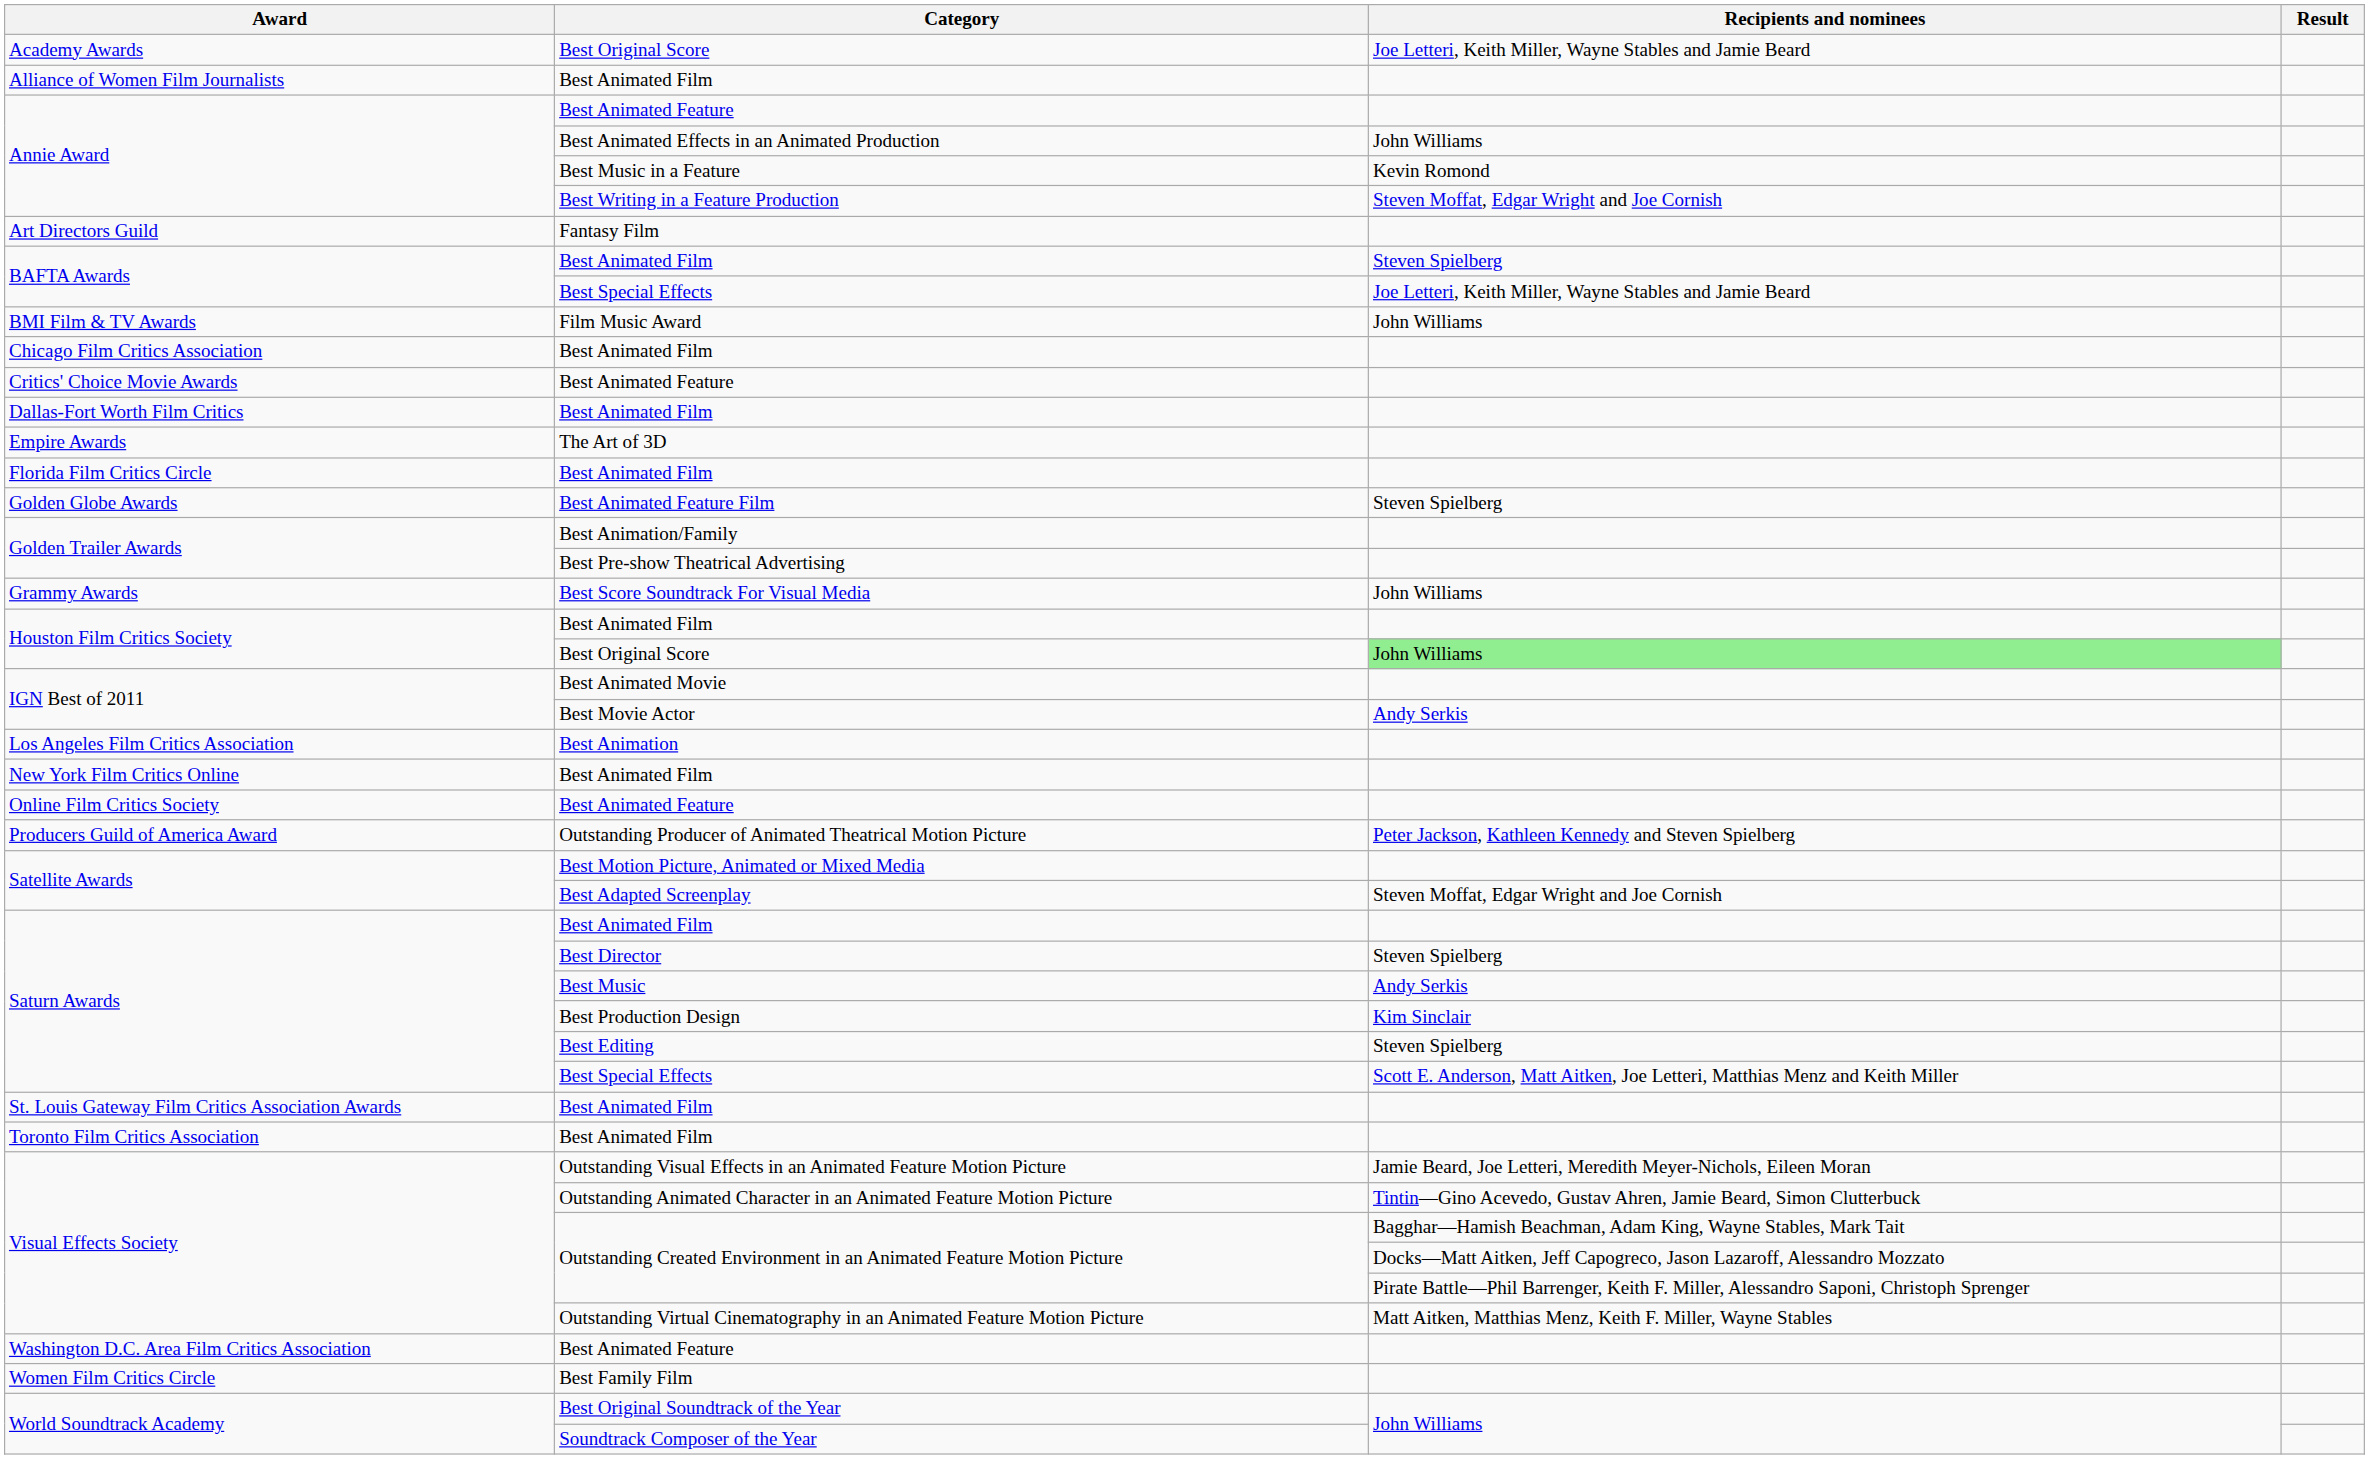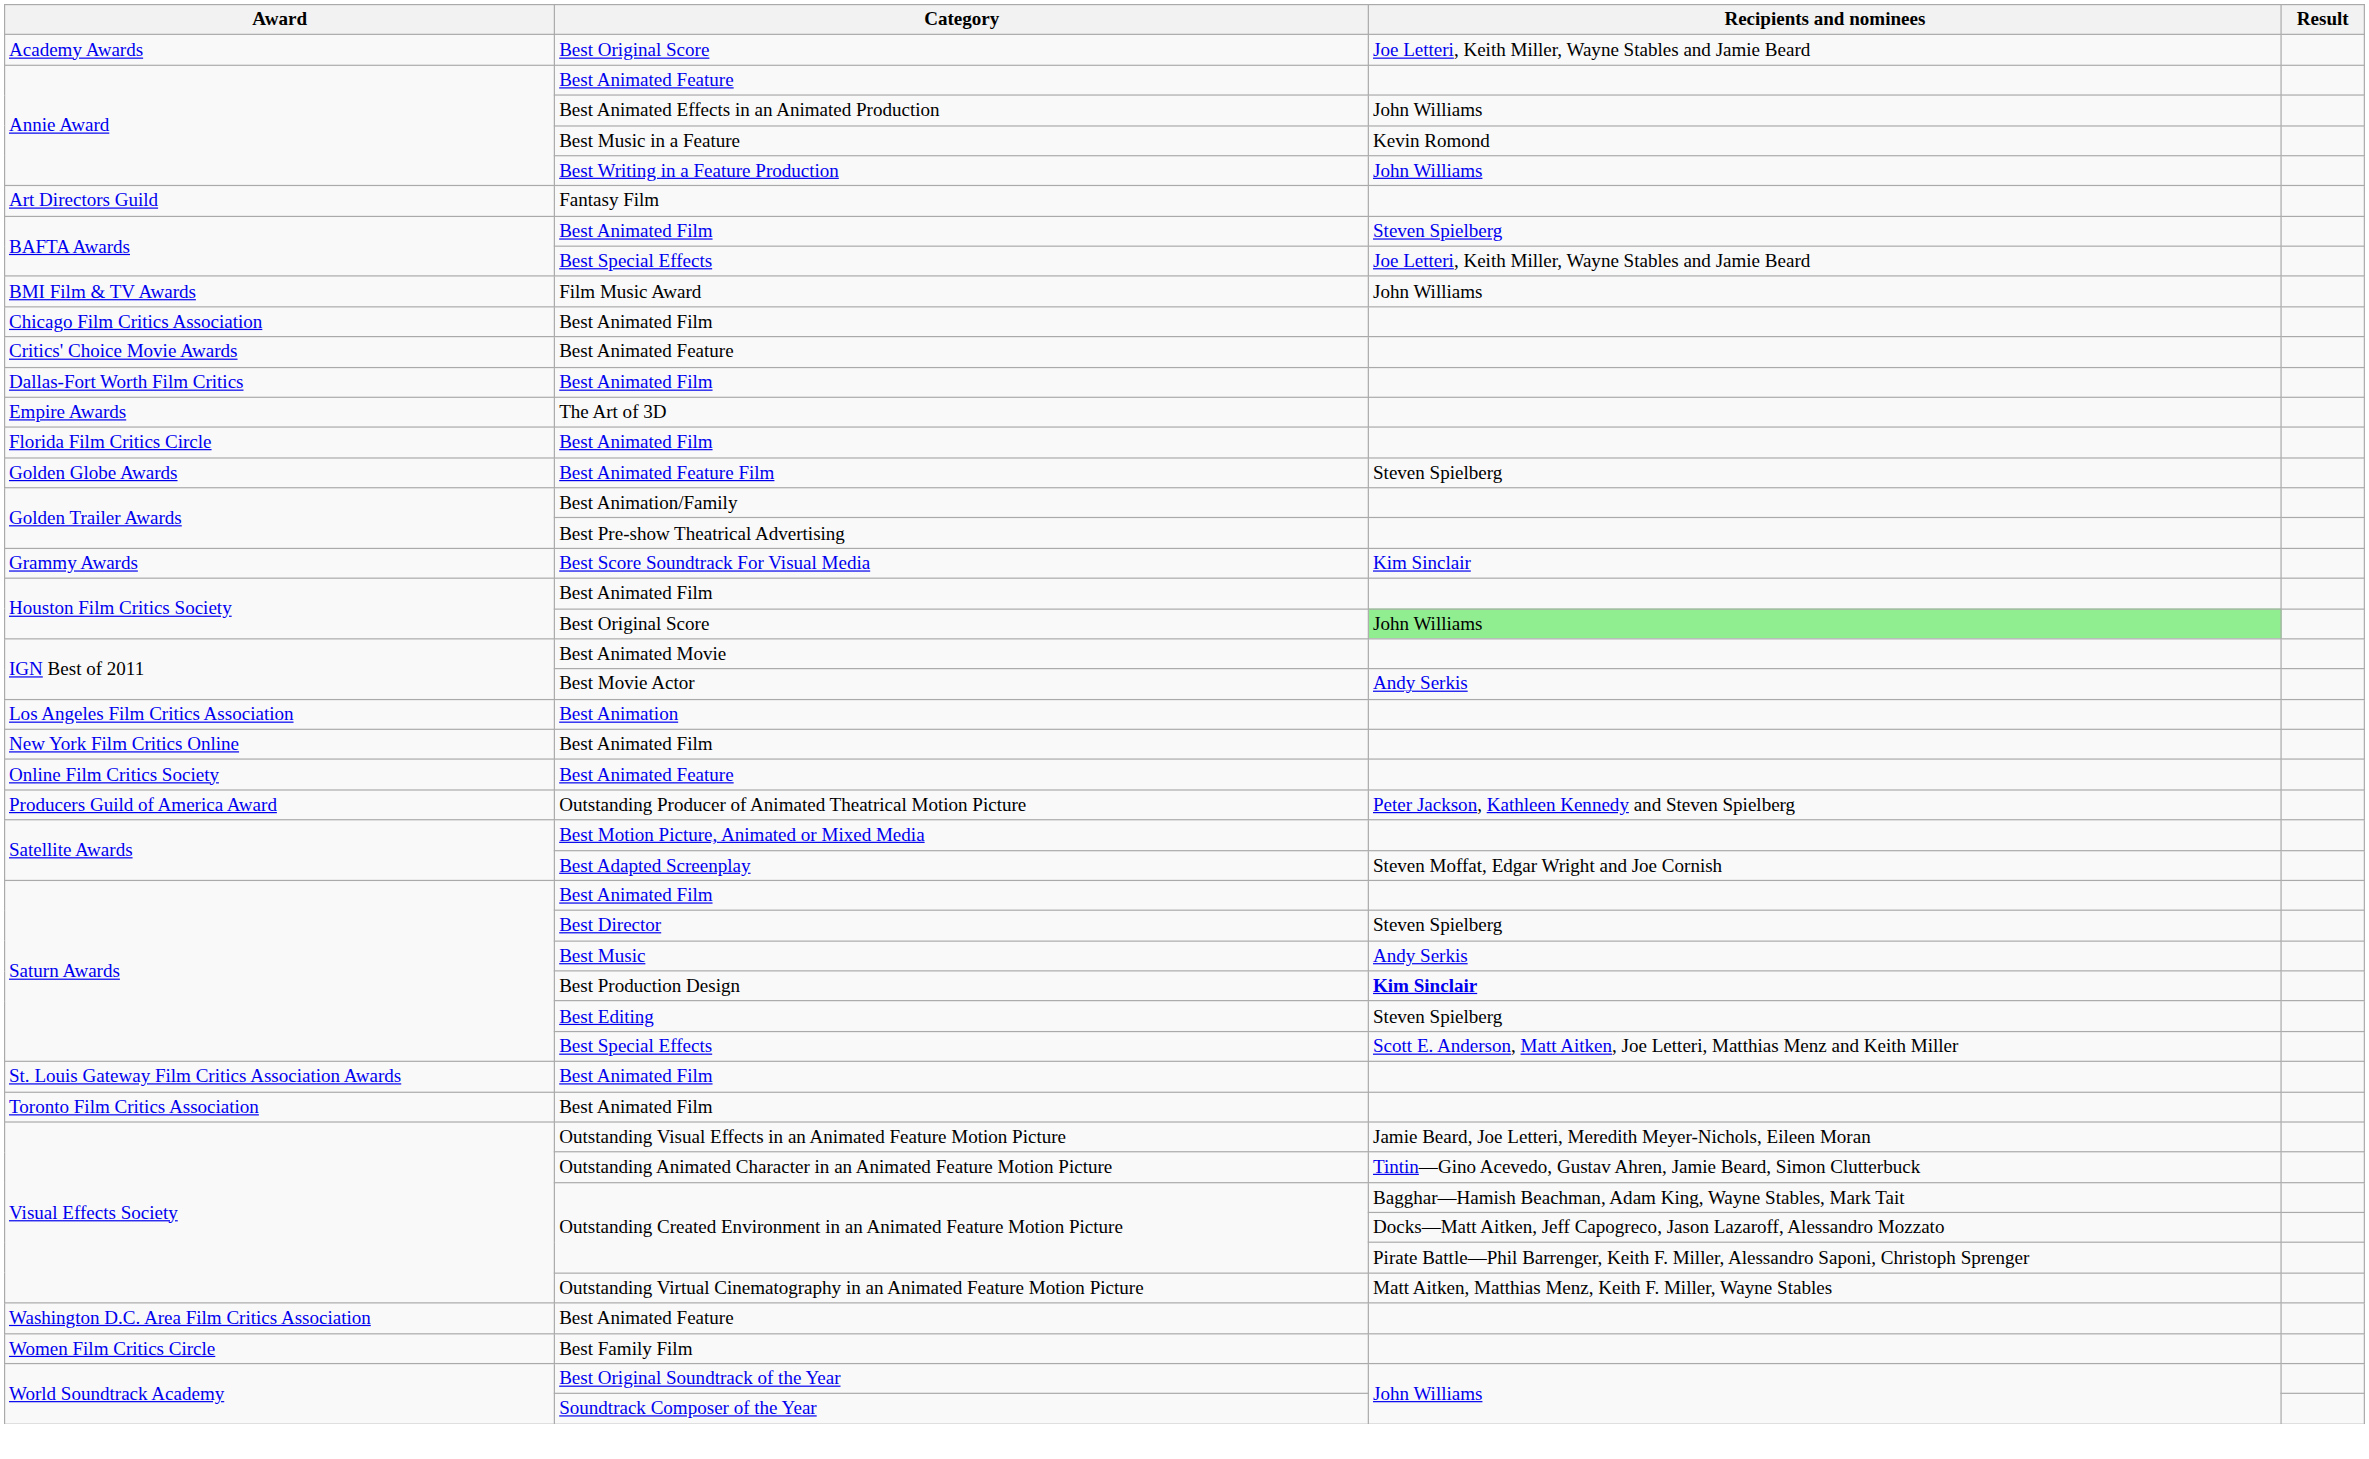 <table class="wikitable sortable plainrowheaders" style="width:100%;">
 <tr>
 <th>Award</th>
 <th>Category</th>
 <th>Recipients and nominees</th>
 <th>Result</th>
 </tr>
 <tr>
 <td><a href='#'>Academy Awards</a></td>
 <td><a href='#'>Best Original Score</a></td>
 <td><a href='#'>Joe Letteri</a>, Keith Miller, Wayne Stables and Jamie Beard</td>
-<td></td>
-</tr>
-<tr>
-<td><a href='#'>Alliance of Women Film Journalists</a></td>
-<td>Best Animated Film</td>
-<td></td>
 <td></td>
 </tr>
 <tr>
 <td rowspan="4"><a href='#'>Annie Award</a></td>
 <td><a href='#'>Best Animated Feature</a></td>
 <td></td>
 <td></td>
 </tr>
 <tr>
 <td>Best Animated Effects in an Animated Production</td>
 <td>John Williams</td>
 <td></td>
 </tr>
 <tr>
 <td>Best Music in a Feature</td>
 <td>Kevin Romond</td>
 <td></td>
 </tr>
 <tr>
 <td><a href='#'>Best Writing in a Feature Production</a></td>
-<td><a href='#'>Steven Moffat</a>, <a href='#'>Edgar Wright</a> and <a href='#'>Joe Cornish</a></td>
+<td><a href='#'>John Williams</a></td>
 <td></td>
 </tr>
 <tr>
 <td><a href='#'>Art Directors Guild</a></td>
 <td>Fantasy Film</td>
 <td></td>
 <td></td>
 </tr>
 <tr>
 <td rowspan="2"><a href='#'>BAFTA Awards</a></td>
 <td><a href='#'>Best Animated Film</a></td>
 <td><a href='#'>Steven Spielberg</a></td>
 <td></td>
 </tr>
 <tr>
 <td><a href='#'>Best Special Effects</a></td>
 <td><a href='#'>Joe Letteri</a>, Keith Miller, Wayne Stables and Jamie Beard</td>
 <td></td>
 </tr>
 <tr>
 <td><a href='#'>BMI Film & TV Awards</a></td>
 <td>Film Music Award</td>
 <td>John Williams</td>
 <td></td>
 </tr>
 <tr>
 <td><a href='#'>Chicago Film Critics Association</a></td>
 <td>Best Animated Film</td>
 <td></td>
 <td></td>
 </tr>
 <tr>
 <td><a href='#'>Critics' Choice Movie Awards</a></td>
 <td>Best Animated Feature</td>
 <td></td>
 <td></td>
 </tr>
 <tr>
 <td><a href='#'>Dallas-Fort Worth Film Critics</a></td>
 <td><a href='#'>Best Animated Film</a></td>
 <td></td>
 <td></td>
 </tr>
 <tr>
 <td><a href='#'>Empire Awards</a></td>
 <td>The Art of 3D</td>
 <td></td>
 <td></td>
 </tr>
 <tr>
 <td><a href='#'>Florida Film Critics Circle</a></td>
 <td><a href='#'>Best Animated Film</a></td>
 <td></td>
 <td></td>
 </tr>
 <tr>
 <td><a href='#'>Golden Globe Awards</a></td>
 <td><a href='#'>Best Animated Feature Film</a></td>
 <td>Steven Spielberg</td>
 <td></td>
 </tr>
 <tr>
 <td rowspan="2"><a href='#'>Golden Trailer Awards</a></td>
 <td>Best Animation/Family</td>
 <td></td>
 <td></td>
 </tr>
 <tr>
 <td>Best Pre-show Theatrical Advertising</td>
 <td></td>
 <td></td>
 </tr>
 <tr>
 <td><a href='#'>Grammy Awards</a></td>
 <td><a href='#'>Best Score Soundtrack For Visual Media</a></td>
-<td>John Williams</td>
+<td><a href='#'>Kim Sinclair</a></td>
 <td></td>
 </tr>
 <tr>
 <td rowspan="2"><a href='#'>Houston Film Critics Society</a></td>
 <td>Best Animated Film</td>
 <td></td>
 <td></td>
 </tr>
 <tr>
 <td>Best Original Score</td>
 <td style="background: lightgreen;">John Williams</td>
 <td></td>
 </tr>
 <tr>
 <td rowspan="2"><a href='#'>IGN</a> Best of 2011</td>
 <td>Best Animated Movie</td>
 <td></td>
 <td></td>
 </tr>
 <tr>
 <td>Best Movie Actor</td>
 <td><a href='#'>Andy Serkis</a></td>
 <td></td>
 </tr>
 <tr>
 <td><a href='#'>Los Angeles Film Critics Association</a></td>
 <td><a href='#'>Best Animation</a></td>
 <td></td>
 <td></td>
 </tr>
 <tr>
 <td><a href='#'>New York Film Critics Online</a></td>
 <td>Best Animated Film</td>
 <td></td>
 <td></td>
 </tr>
 <tr>
 <td><a href='#'>Online Film Critics Society</a></td>
 <td><a href='#'>Best Animated Feature</a></td>
 <td></td>
 <td></td>
 </tr>
 <tr>
 <td><a href='#'>Producers Guild of America Award</a></td>
 <td>Outstanding Producer of Animated Theatrical Motion Picture</td>
 <td><a href='#'>Peter Jackson</a>, <a href='#'>Kathleen Kennedy</a> and Steven Spielberg</td>
 <td></td>
 </tr>
 <tr>
 <td rowspan="2"><a href='#'>Satellite Awards</a></td>
 <td><a href='#'>Best Motion Picture, Animated or Mixed Media</a></td>
 <td></td>
 <td></td>
 </tr>
 <tr>
 <td><a href='#'>Best Adapted Screenplay</a></td>
 <td>Steven Moffat, Edgar Wright and Joe Cornish</td>
 <td></td>
 </tr>
 <tr>
 <td rowspan="6"><a href='#'>Saturn Awards</a></td>
 <td><a href='#'>Best Animated Film</a></td>
 <td></td>
 <td></td>
 </tr>
 <tr>
 <td><a href='#'>Best Director</a></td>
 <td>Steven Spielberg</td>
 <td></td>
 </tr>
 <tr>
 <td><a href='#'>Best Music</a></td>
 <td><a href='#'>Andy Serkis</a></td>
 <td></td>
 </tr>
 <tr>
 <td>Best Production Design</td>
-<td><a href='#'>Kim Sinclair</a></td>
+<td><strong><a href='#'>Kim Sinclair</a></strong></td>
 <td></td>
 </tr>
 <tr>
 <td><a href='#'>Best Editing</a></td>
 <td>Steven Spielberg</td>
 <td></td>
 </tr>
 <tr>
 <td><a href='#'>Best Special Effects</a></td>
 <td><a href='#'>Scott E. Anderson</a>, <a href='#'>Matt Aitken</a>, Joe Letteri, Matthias Menz and Keith Miller</td>
 <td></td>
 </tr>
 <tr>
 <td><a href='#'>St. Louis Gateway Film Critics Association Awards</a></td>
 <td><a href='#'>Best Animated Film</a></td>
 <td></td>
 <td></td>
 </tr>
 <tr>
 <td><a href='#'>Toronto Film Critics Association</a></td>
 <td>Best Animated Film</td>
 <td></td>
 <td></td>
 </tr>
 <tr>
 <td rowspan="6"><a href='#'>Visual Effects Society</a></td>
 <td>Outstanding Visual Effects in an Animated Feature Motion Picture</td>
 <td>Jamie Beard, Joe Letteri, Meredith Meyer-Nichols, Eileen Moran</td>
 <td></td>
 </tr>
 <tr>
 <td>Outstanding Animated Character in an Animated Feature Motion Picture</td>
 <td><a href='#'>Tintin</a>—Gino Acevedo, Gustav Ahren, Jamie Beard, Simon Clutterbuck</td>
 <td></td>
 </tr>
 <tr>
 <td rowspan="3">Outstanding Created Environment in an Animated Feature Motion Picture</td>
 <td>Bagghar—Hamish Beachman, Adam King, Wayne Stables, Mark Tait</td>
 <td></td>
 </tr>
 <tr>
 <td>Docks—Matt Aitken, Jeff Capogreco, Jason Lazaroff, Alessandro Mozzato</td>
 <td></td>
 </tr>
 <tr>
 <td>Pirate Battle—Phil Barrenger, Keith F. Miller, Alessandro Saponi, Christoph Sprenger</td>
 <td></td>
 </tr>
 <tr>
 <td>Outstanding Virtual Cinematography in an Animated Feature Motion Picture</td>
 <td>Matt Aitken, Matthias Menz, Keith F. Miller, Wayne Stables</td>
 <td></td>
 </tr>
 <tr>
 <td><a href='#'>Washington D.C. Area Film Critics Association</a></td>
 <td>Best Animated Feature</td>
 <td></td>
 <td></td>
 </tr>
 <tr>
 <td><a href='#'>Women Film Critics Circle</a></td>
 <td>Best Family Film</td>
 <td></td>
 <td></td>
 </tr>
 <tr>
 <td rowspan="2"><a href='#'>World Soundtrack Academy</a></td>
 <td><a href='#'>Best Original Soundtrack of the Year</a></td>
 <td rowspan="2"><a href='#'>John Williams</a></td>
 <td></td>
 </tr>
 <tr>
 <td><a href='#'>Soundtrack Composer of the Year</a></td>
 <td><br></td>
 </tr>
 </table>
